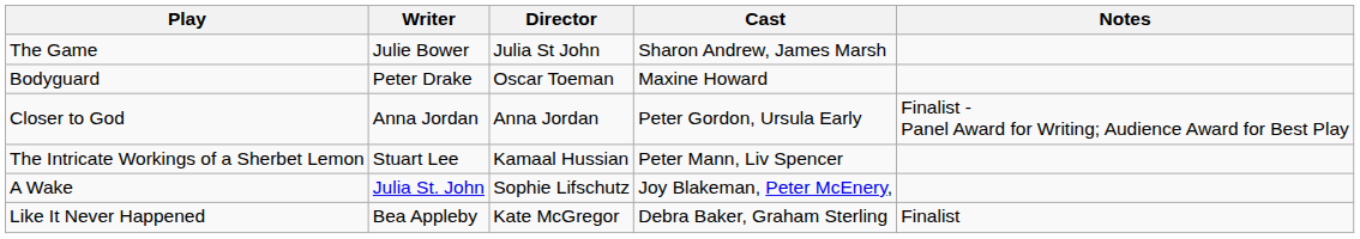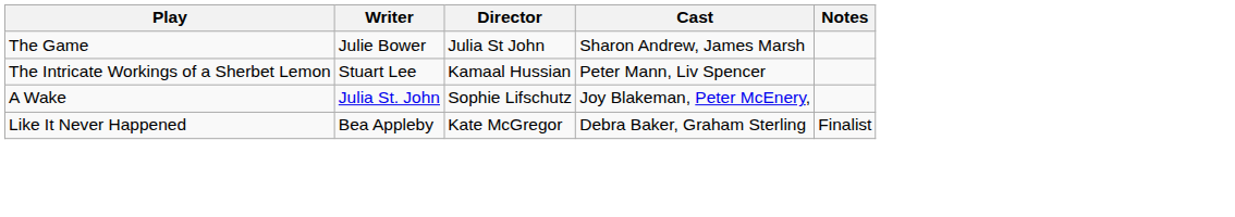 <table class="wikitable">
 <tr>
 <th>Play</th>
 <th>Writer</th>
 <th>Director</th>
 <th>Cast</th>
 <th>Notes</th>
 </tr>
 <tr>
 <td>The Game</td>
 <td>Julie Bower</td>
 <td>Julia St John</td>
 <td>Sharon Andrew, James Marsh</td>
 <td></td>
-</tr>
-<tr>
-<td>Bodyguard</td>
-<td>Peter Drake</td>
-<td>Oscar Toeman</td>
-<td>Maxine Howard</td>
-<td></td>
-</tr>
-<tr>
-<td>Closer to God</td>
-<td>Anna Jordan</td>
-<td>Anna Jordan</td>
-<td>Peter Gordon, Ursula Early</td>
-<td>Finalist -<br>Panel Award for Writing; Audience Award for Best Play</td>
 </tr>
 <tr>
 <td>The Intricate Workings of a Sherbet Lemon</td>
 <td>Stuart Lee</td>
 <td>Kamaal Hussian</td>
 <td>Peter Mann, Liv Spencer</td>
 <td></td>
 </tr>
 <tr>
 <td>A Wake</td>
 <td><a href='#'>Julia St. John</a></td>
 <td>Sophie Lifschutz</td>
 <td>Joy Blakeman, <a href='#'>Peter McEnery</a>,</td>
 <td></td>
 </tr>
 <tr>
 <td>Like It Never Happened</td>
 <td>Bea Appleby</td>
 <td>Kate McGregor</td>
 <td>Debra Baker, Graham Sterling</td>
 <td>Finalist</td>
 </tr>
 </table>
